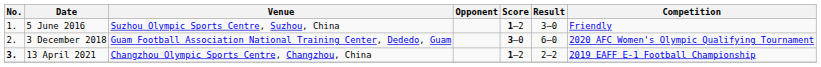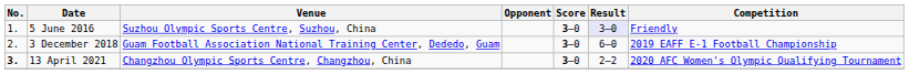 <table class="wikitable">
 <tr>
 <th>No.</th>
 <th>Date</th>
 <th>Venue</th>
 <th>Opponent</th>
 <th>Score</th>
 <th>Result</th>
 <th>Competition</th>
 </tr>
 <tr>
 <td>1.</td>
 <td>5 June 2016</td>
 <td><a href='#'>Suzhou Olympic Sports Centre</a>, <a href='#'>Suzhou</a>, China</td>
 <td></td>
-<td align=center><strong>1</strong>–2</td>
-<td align=center>3–0</td>
+<td align=center><strong>3</strong>–0</td>
+<td align=center style="background: lavender;">3–0</td>
 <td><a href='#'>Friendly</a></td>
 </tr>
 <tr>
 <td>2.</td>
 <td>3 December 2018</td>
 <td><a href='#'>Guam Football Association National Training Center</a>, <a href='#'>Dededo</a>, <a href='#'>Guam</a></td>
 <td></td>
 <td align=center><strong>3</strong>–0</td>
 <td align=center>6–0</td>
-<td><a href='#'>2020 AFC Women's Olympic Qualifying Tournament</a></td>
+<td><a href='#'>2019 EAFF E-1 Football Championship</a></td>
 </tr>
 <tr>
 <td><strong>3.</strong></td>
 <td>13 April 2021</td>
 <td><a href='#'>Changzhou Olympic Sports Centre</a>, <a href='#'>Changzhou</a>, China</td>
 <td></td>
-<td align=center><strong>1</strong>–2</td>
+<td align=center><strong>3</strong>–0</td>
 <td align=center>2–2 </td>
-<td><a href='#'>2019 EAFF E-1 Football Championship</a></td>
+<td><a href='#'>2020 AFC Women's Olympic Qualifying Tournament</a></td>
 </tr>
 <tr>
 </tr>
 </table>
